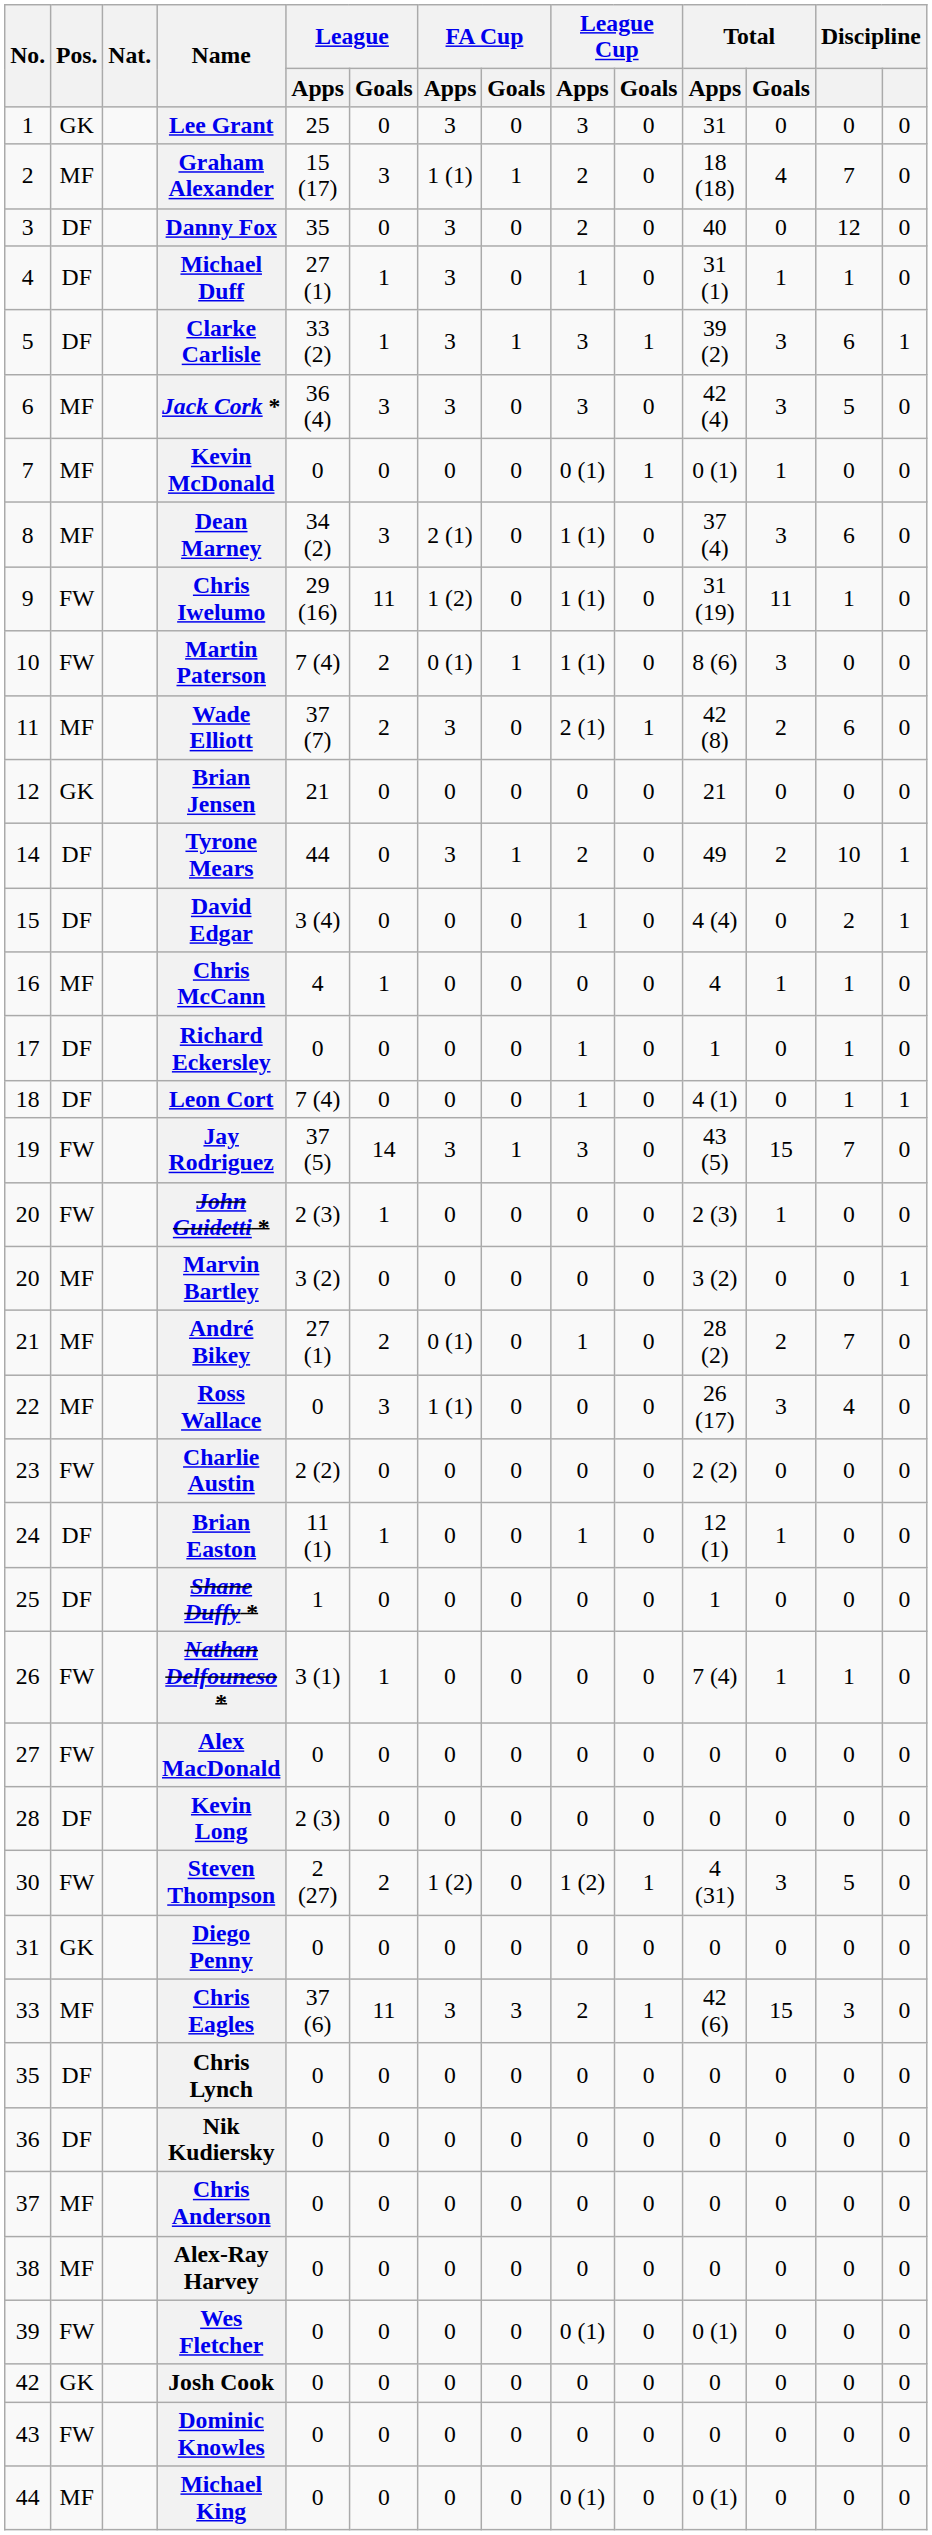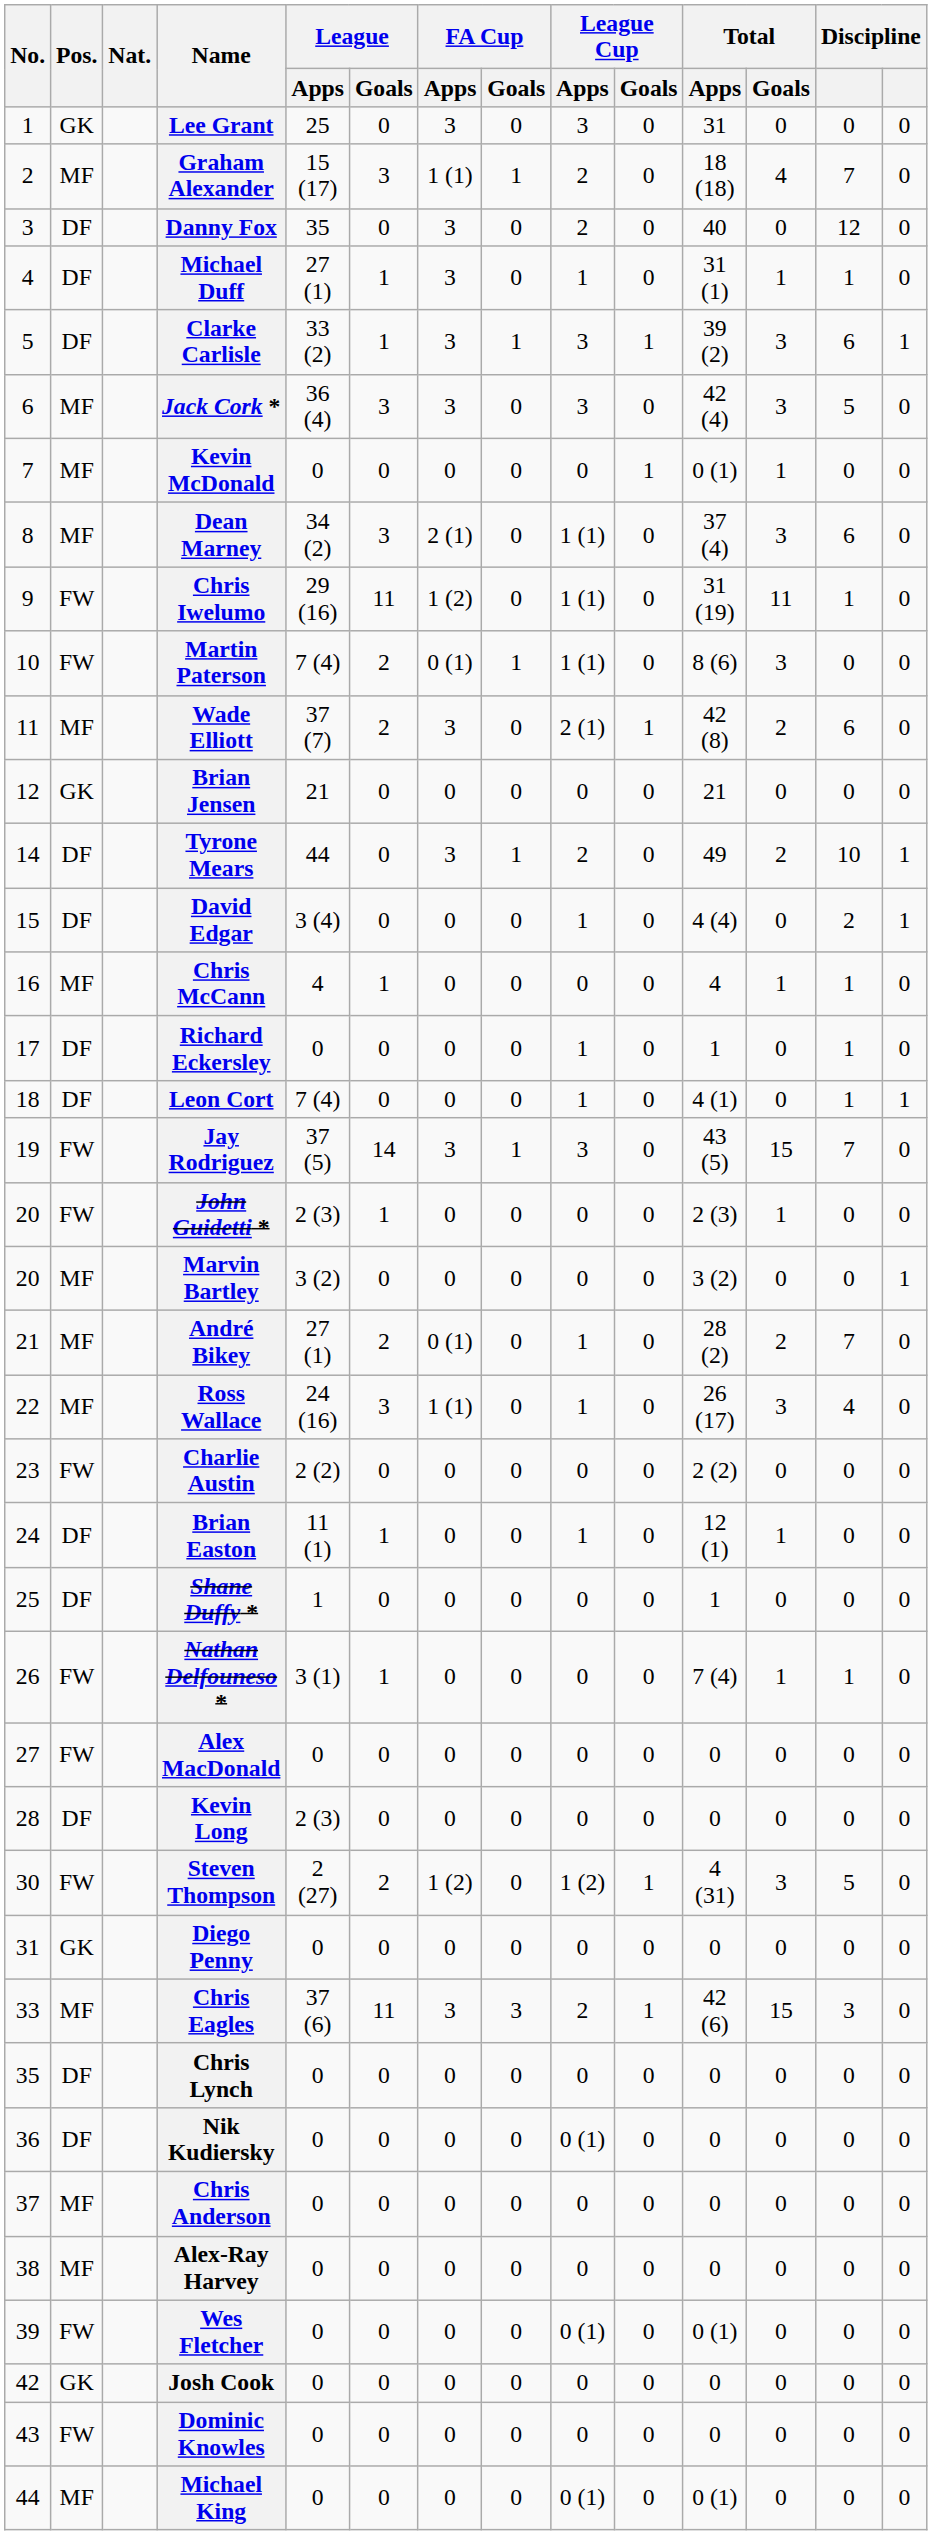 <table class="wikitable plainrowheaders" style="text-align:center">
 <tr>
 <th rowspan="2" width="40">No.</th>
 <th rowspan="2" width="40">Pos.</th>
 <th rowspan="2" width="65">Nat.</th>
 <th rowspan="2" width="155" scope="col">Name</th>
 <th colspan="2" width="90"><a href='#'>League</a></th>
 <th colspan="2" width="90"><a href='#'>FA Cup</a></th>
 <th colspan="2" width="90"><a href='#'>League Cup</a></th>
 <th colspan="2" width="90">Total</th>
 <th colspan="2" width="90">Discipline</th>
 </tr>
 <tr>
 <th scope="col">Apps</th>
 <th scope="col">Goals</th>
 <th scope="col">Apps</th>
 <th scope="col">Goals</th>
 <th scope="col">Apps</th>
 <th scope="col">Goals</th>
 <th scope="col">Apps</th>
 <th scope="col">Goals</th>
 <th scope="col"></th>
 <th scope="col"></th>
 </tr>
 <tr>
 <td>1</td>
 <td>GK</td>
 <td align="left"></td>
 <th scope="row"><a href='#'>Lee Grant</a></th>
 <td>25</td>
 <td>0</td>
 <td>3</td>
 <td>0</td>
 <td>3</td>
 <td>0</td>
 <td>31</td>
 <td>0</td>
 <td>0</td>
 <td>0</td>
 </tr>
 <tr>
 <td>2</td>
 <td>MF</td>
 <td align="left"></td>
 <th scope="row"><a href='#'>Graham Alexander</a></th>
 <td>15 (17)</td>
 <td>3</td>
 <td>1 (1)</td>
 <td>1</td>
 <td>2</td>
 <td>0</td>
 <td>18 (18)</td>
 <td>4</td>
 <td>7</td>
 <td>0</td>
 </tr>
 <tr>
 <td>3</td>
 <td>DF</td>
 <td align="left"></td>
 <th scope="row"><a href='#'>Danny Fox</a></th>
 <td>35</td>
 <td>0</td>
 <td>3</td>
 <td>0</td>
 <td>2</td>
 <td>0</td>
 <td>40</td>
 <td>0</td>
 <td>12</td>
 <td>0</td>
 </tr>
 <tr>
 <td>4</td>
 <td>DF</td>
 <td align="left"></td>
 <th scope="row"><a href='#'>Michael Duff</a></th>
 <td>27 (1)</td>
 <td>1</td>
 <td>3</td>
 <td>0</td>
 <td>1</td>
 <td>0</td>
 <td>31 (1)</td>
 <td>1</td>
 <td>1</td>
 <td>0</td>
 </tr>
 <tr>
 <td>5</td>
 <td>DF</td>
 <td align="left"></td>
 <th scope="row"><a href='#'>Clarke Carlisle</a></th>
 <td>33 (2)</td>
 <td>1</td>
 <td>3</td>
 <td>1</td>
 <td>3</td>
 <td>1</td>
 <td>39 (2)</td>
 <td>3</td>
 <td>6</td>
 <td>1</td>
 </tr>
 <tr>
 <td>6</td>
 <td>MF</td>
 <td align="left"></td>
 <th scope="row"><em><a href='#'>Jack Cork</a></em> *</th>
 <td>36 (4)</td>
 <td>3</td>
 <td>3</td>
 <td>0</td>
 <td>3</td>
 <td>0</td>
 <td>42 (4)</td>
 <td>3</td>
 <td>5</td>
 <td>0</td>
 </tr>
 <tr>
 <td>7</td>
 <td>MF</td>
 <td align="left"></td>
 <th scope="row"><a href='#'>Kevin McDonald</a></th>
 <td>0</td>
 <td>0</td>
 <td>0</td>
 <td>0</td>
-<td>0 (1)</td>
+<td>0</td>
 <td>1</td>
 <td>0 (1)</td>
 <td>1</td>
 <td>0</td>
 <td>0</td>
 </tr>
 <tr>
 <td>8</td>
 <td>MF</td>
 <td align="left"></td>
 <th scope="row"><a href='#'>Dean Marney</a></th>
 <td>34 (2)</td>
 <td>3</td>
 <td>2 (1)</td>
 <td>0</td>
 <td>1 (1)</td>
 <td>0</td>
 <td>37 (4)</td>
 <td>3</td>
 <td>6</td>
 <td>0</td>
 </tr>
 <tr>
 <td>9</td>
 <td>FW</td>
 <td align="left"></td>
 <th scope="row"><a href='#'>Chris Iwelumo</a></th>
 <td>29 (16)</td>
 <td>11</td>
 <td>1 (2)</td>
 <td>0</td>
 <td>1 (1)</td>
 <td>0</td>
 <td>31 (19)</td>
 <td>11</td>
 <td>1</td>
 <td>0</td>
 </tr>
 <tr>
 <td>10</td>
 <td>FW</td>
 <td align="left"></td>
 <th scope="row"><a href='#'>Martin Paterson</a></th>
 <td>7 (4)</td>
 <td>2</td>
 <td>0 (1)</td>
 <td>1</td>
 <td>1 (1)</td>
 <td>0</td>
 <td>8 (6)</td>
 <td>3</td>
 <td>0</td>
 <td>0</td>
 </tr>
 <tr>
 <td>11</td>
 <td>MF</td>
 <td align="left"></td>
 <th scope="row"><a href='#'>Wade Elliott</a></th>
 <td>37 (7)</td>
 <td>2</td>
 <td>3</td>
 <td>0</td>
 <td>2 (1)</td>
 <td>1</td>
 <td>42 (8)</td>
 <td>2</td>
 <td>6</td>
 <td>0</td>
 </tr>
 <tr>
 <td>12</td>
 <td>GK</td>
 <td align="left"></td>
 <th scope="row"><a href='#'>Brian Jensen</a></th>
 <td>21</td>
 <td>0</td>
 <td>0</td>
 <td>0</td>
 <td>0</td>
 <td>0</td>
 <td>21</td>
 <td>0</td>
 <td>0</td>
 <td>0</td>
 </tr>
 <tr>
 <td>14</td>
 <td>DF</td>
 <td align="left"></td>
 <th scope="row"><a href='#'>Tyrone Mears</a></th>
 <td>44</td>
 <td>0</td>
 <td>3</td>
 <td>1</td>
 <td>2</td>
 <td>0</td>
 <td>49</td>
 <td>2</td>
 <td>10</td>
 <td>1</td>
 </tr>
 <tr>
 <td>15</td>
 <td>DF</td>
 <td align="left"></td>
 <th scope="row"><a href='#'>David Edgar</a></th>
 <td>3 (4)</td>
 <td>0</td>
 <td>0</td>
 <td>0</td>
 <td>1</td>
 <td>0</td>
 <td>4 (4)</td>
 <td>0</td>
 <td>2</td>
 <td>1</td>
 </tr>
 <tr>
 <td>16</td>
 <td>MF</td>
 <td align="left"></td>
 <th scope="row"><a href='#'>Chris McCann</a></th>
 <td>4</td>
 <td>1</td>
 <td>0</td>
 <td>0</td>
 <td>0</td>
 <td>0</td>
 <td>4</td>
 <td>1</td>
 <td>1</td>
 <td>0</td>
 </tr>
 <tr>
 <td>17</td>
 <td>DF</td>
 <td align="left"></td>
 <th scope="row"><a href='#'>Richard Eckersley</a></th>
 <td>0</td>
 <td>0</td>
 <td>0</td>
 <td>0</td>
 <td>1</td>
 <td>0</td>
 <td>1</td>
 <td>0</td>
 <td>1</td>
 <td>0</td>
 </tr>
 <tr>
 <td>18</td>
 <td>DF</td>
 <td align="left"></td>
 <th scope="row"><a href='#'>Leon Cort</a></th>
 <td>7 (4)</td>
 <td>0</td>
 <td>0</td>
 <td>0</td>
 <td>1</td>
 <td>0</td>
 <td>4 (1)</td>
 <td>0</td>
 <td>1</td>
 <td>1</td>
 </tr>
 <tr>
 <td>19</td>
 <td>FW</td>
 <td align="left"></td>
 <th scope="row"><a href='#'>Jay Rodriguez</a></th>
 <td>37 (5)</td>
 <td>14</td>
 <td>3</td>
 <td>1</td>
 <td>3</td>
 <td>0</td>
 <td>43 (5)</td>
 <td>15</td>
 <td>7</td>
 <td>0</td>
 </tr>
 <tr>
 <td>20</td>
 <td>FW</td>
 <td align="left"></td>
 <th scope="row"><s><em><a href='#'>John Guidetti</a></em> *</s> </th>
 <td>2 (3)</td>
 <td>1</td>
 <td>0</td>
 <td>0</td>
 <td>0</td>
 <td>0</td>
 <td>2 (3)</td>
 <td>1</td>
 <td>0</td>
 <td>0</td>
 </tr>
 <tr>
 <td>20</td>
 <td>MF</td>
 <td align="left"></td>
 <th scope="row"><a href='#'>Marvin Bartley</a></th>
 <td>3 (2)</td>
 <td>0</td>
 <td>0</td>
 <td>0</td>
 <td>0</td>
 <td>0</td>
 <td>3 (2)</td>
 <td>0</td>
 <td>0</td>
 <td>1</td>
 </tr>
 <tr>
 <td>21</td>
 <td>MF</td>
 <td align="left"></td>
 <th scope="row"><a href='#'>André Bikey</a></th>
 <td>27 (1)</td>
 <td>2</td>
 <td>0 (1)</td>
 <td>0</td>
 <td>1</td>
 <td>0</td>
 <td>28 (2)</td>
 <td>2</td>
 <td>7</td>
 <td>0</td>
 </tr>
 <tr>
 <td>22</td>
 <td>MF</td>
 <td align="left"></td>
 <th scope="row"><a href='#'>Ross Wallace</a></th>
-<td>0</td>
+<td>24 (16)</td>
 <td>3</td>
 <td>1 (1)</td>
 <td>0</td>
-<td>0</td>
+<td>1</td>
 <td>0</td>
 <td>26 (17)</td>
 <td>3</td>
 <td>4</td>
 <td>0</td>
 </tr>
 <tr>
 <td>23</td>
 <td>FW</td>
 <td align="left"></td>
 <th scope="row"><a href='#'>Charlie Austin</a></th>
 <td>2 (2)</td>
 <td>0</td>
 <td>0</td>
 <td>0</td>
 <td>0</td>
 <td>0</td>
 <td>2 (2)</td>
 <td>0</td>
 <td>0</td>
 <td>0</td>
 </tr>
 <tr>
 <td>24</td>
 <td>DF</td>
 <td align="left"></td>
 <th scope="row"><a href='#'>Brian Easton</a></th>
 <td>11 (1)</td>
 <td>1</td>
 <td>0</td>
 <td>0</td>
 <td>1</td>
 <td>0</td>
 <td>12 (1)</td>
 <td>1</td>
 <td>0</td>
 <td>0</td>
 </tr>
 <tr>
 <td>25</td>
 <td>DF</td>
 <td align="left"></td>
 <th scope="row"><s><em><a href='#'>Shane Duffy</a></em> *</s> </th>
 <td>1</td>
 <td>0</td>
 <td>0</td>
 <td>0</td>
 <td>0</td>
 <td>0</td>
 <td>1</td>
 <td>0</td>
 <td>0</td>
 <td>0</td>
 </tr>
 <tr>
 <td>26</td>
 <td>FW</td>
 <td align="left"></td>
 <th scope="row"><s><em><a href='#'>Nathan Delfouneso</a></em> *</s> </th>
 <td>3 (1)</td>
 <td>1</td>
 <td>0</td>
 <td>0</td>
 <td>0</td>
 <td>0</td>
 <td>7 (4)</td>
 <td>1</td>
 <td>1</td>
 <td>0</td>
 </tr>
 <tr>
 <td>27</td>
 <td>FW</td>
 <td align="left"></td>
 <th scope="row"><a href='#'>Alex MacDonald</a></th>
 <td>0</td>
 <td>0</td>
 <td>0</td>
 <td>0</td>
 <td>0</td>
 <td>0</td>
 <td>0</td>
 <td>0</td>
 <td>0</td>
 <td>0</td>
 </tr>
 <tr>
 <td>28</td>
 <td>DF</td>
 <td align="left"></td>
 <th scope="row"><a href='#'>Kevin Long</a></th>
 <td>2 (3)</td>
 <td>0</td>
 <td>0</td>
 <td>0</td>
 <td>0</td>
 <td>0</td>
 <td>0</td>
 <td>0</td>
 <td>0</td>
 <td>0</td>
 </tr>
 <tr>
 <td>30</td>
 <td>FW</td>
 <td align="left"></td>
 <th scope="row"><a href='#'>Steven Thompson</a></th>
 <td>2 (27)</td>
 <td>2</td>
 <td>1 (2)</td>
 <td>0</td>
 <td>1 (2)</td>
 <td>1</td>
 <td>4 (31)</td>
 <td>3</td>
 <td>5</td>
 <td>0</td>
 </tr>
 <tr>
 <td>31</td>
 <td>GK</td>
 <td align="left"></td>
 <th scope="row"><a href='#'>Diego Penny</a></th>
 <td>0</td>
 <td>0</td>
 <td>0</td>
 <td>0</td>
 <td>0</td>
 <td>0</td>
 <td>0</td>
 <td>0</td>
 <td>0</td>
 <td>0</td>
 </tr>
 <tr>
 <td>33</td>
 <td>MF</td>
 <td align="left"></td>
 <th scope="row"><a href='#'>Chris Eagles</a></th>
 <td>37 (6)</td>
 <td>11</td>
 <td>3</td>
 <td>3</td>
 <td>2</td>
 <td>1</td>
 <td>42 (6)</td>
 <td>15</td>
 <td>3</td>
 <td>0</td>
 </tr>
 <tr>
 <td>35</td>
 <td>DF</td>
 <td align="left"></td>
 <th scope="row">Chris Lynch</th>
 <td>0</td>
 <td>0</td>
 <td>0</td>
 <td>0</td>
 <td>0</td>
 <td>0</td>
 <td>0</td>
 <td>0</td>
 <td>0</td>
 <td>0</td>
 </tr>
 <tr>
 <td>36</td>
 <td>DF</td>
 <td align="left"></td>
 <th scope="row">Nik Kudiersky</th>
 <td>0</td>
 <td>0</td>
 <td>0</td>
 <td>0</td>
-<td>0</td>
+<td>0 (1)</td>
 <td>0</td>
 <td>0</td>
 <td>0</td>
 <td>0</td>
 <td>0</td>
 </tr>
 <tr>
 <td>37</td>
 <td>MF</td>
 <td align="left"></td>
 <th scope="row"><a href='#'>Chris Anderson</a></th>
 <td>0</td>
 <td>0</td>
 <td>0</td>
 <td>0</td>
 <td>0</td>
 <td>0</td>
 <td>0</td>
 <td>0</td>
 <td>0</td>
 <td>0</td>
 </tr>
 <tr>
 <td>38</td>
 <td>MF</td>
 <td align="left"></td>
 <th scope="row">Alex-Ray Harvey</th>
 <td>0</td>
 <td>0</td>
 <td>0</td>
 <td>0</td>
 <td>0</td>
 <td>0</td>
 <td>0</td>
 <td>0</td>
 <td>0</td>
 <td>0</td>
 </tr>
 <tr>
 <td>39</td>
 <td>FW</td>
 <td align="left"></td>
 <th scope="row"><a href='#'>Wes Fletcher</a></th>
 <td>0</td>
 <td>0</td>
 <td>0</td>
 <td>0</td>
 <td>0 (1)</td>
 <td>0</td>
 <td>0 (1)</td>
 <td>0</td>
 <td>0</td>
 <td>0</td>
 </tr>
 <tr>
 <td>42</td>
 <td>GK</td>
 <td align="left"></td>
 <th scope="row">Josh Cook</th>
 <td>0</td>
 <td>0</td>
 <td>0</td>
 <td>0</td>
 <td>0</td>
 <td>0</td>
 <td>0</td>
 <td>0</td>
 <td>0</td>
 <td>0</td>
 </tr>
 <tr>
 <td>43</td>
 <td>FW</td>
 <td align="left"></td>
 <th scope="row"><a href='#'>Dominic Knowles</a></th>
 <td>0</td>
 <td>0</td>
 <td>0</td>
 <td>0</td>
 <td>0</td>
 <td>0</td>
 <td>0</td>
 <td>0</td>
 <td>0</td>
 <td>0</td>
 </tr>
 <tr>
 <td>44</td>
 <td>MF</td>
 <td align="left"></td>
 <th scope="row"><a href='#'>Michael King</a></th>
 <td>0</td>
 <td>0</td>
 <td>0</td>
 <td>0</td>
 <td>0 (1)</td>
 <td>0</td>
 <td>0 (1)</td>
 <td>0</td>
 <td>0</td>
 <td>0</td>
 </tr>
 </table>
